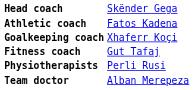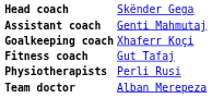 <table>
 <tr>
 <td><strong>Head coach</strong></td>
 <td> <a href='#'>Skënder Gega</a></td>
 </tr>
 <tr>
-<td><strong>Athletic coach</strong></td>
-<td> <a href='#'>Fatos Kadena</a></td>
+<td><strong>Assistant coach</strong></td>
+<td> <a href='#'>Genti Mahmutaj</a></td>
 </tr>
 <tr>
 <td><strong>Goalkeeping coach</strong></td>
 <td> <a href='#'>Xhaferr Koçi</a></td>
 </tr>
 <tr>
 <td><strong>Fitness coach</strong></td>
 <td> <a href='#'>Gut Tafaj</a></td>
 </tr>
 <tr>
 <td><strong>Physiotherapists</strong></td>
 <td> <a href='#'>Perli Rusi</a></td>
 </tr>
 <tr>
 <td><strong>Team doctor</strong></td>
 <td> <a href='#'>Alban Merepeza</a></td>
 </tr>
 <tr>
 </tr>
 </table>
